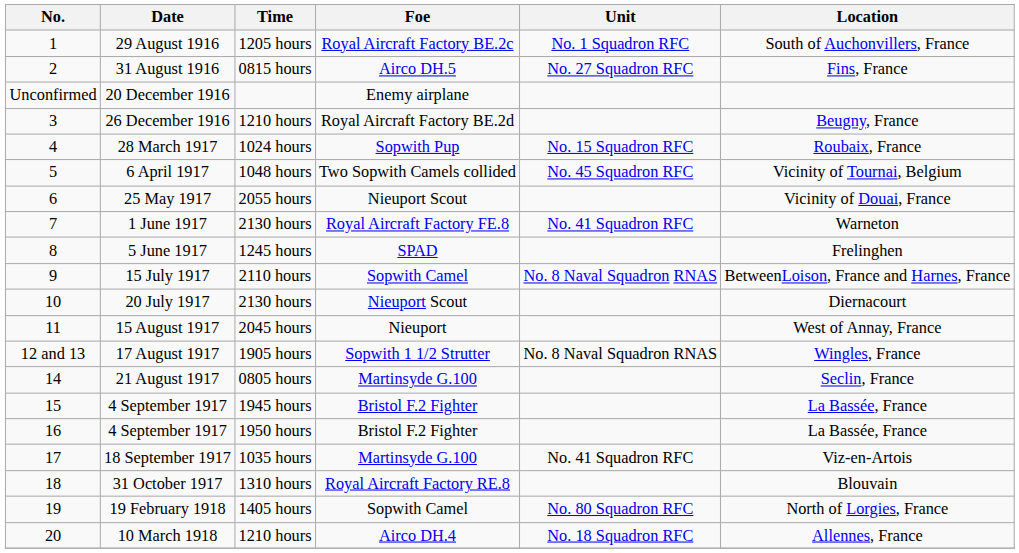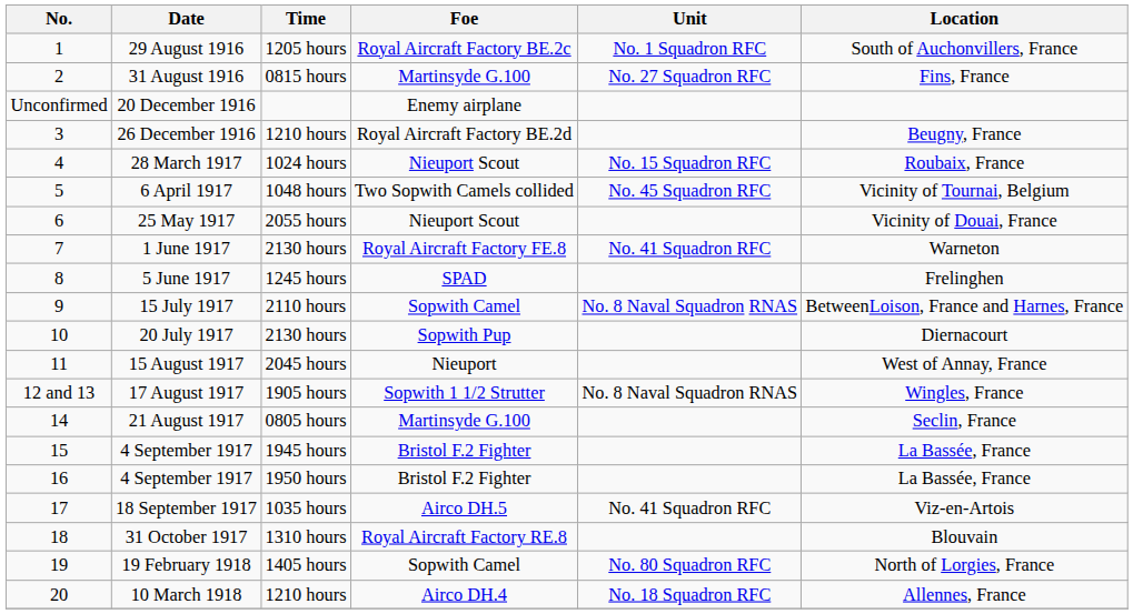 <table class="wikitable" border="1" style="margin: 1em auto 1em auto">
 <tr>
 <th>No.</th>
 <th>Date</th>
 <th>Time</th>
 <th>Foe</th>
 <th>Unit</th>
 <th>Location</th>
 </tr>
 <tr>
 <td align="center">1</td>
 <td align="center">29 August 1916</td>
 <td align="center">1205 hours</td>
 <td align="center"><a href='#'>Royal Aircraft Factory BE.2c</a></td>
 <td align="center"><a href='#'>No. 1 Squadron RFC</a></td>
 <td align="center">South of <a href='#'>Auchonvillers</a>, France</td>
 </tr>
 <tr>
 <td align="center">2</td>
 <td align="center">31 August 1916</td>
 <td align="center">0815 hours</td>
-<td align="center"><a href='#'>Airco DH.5</a></td>
+<td align="center"><a href='#'>Martinsyde G.100</a></td>
 <td align="center"><a href='#'>No. 27 Squadron RFC</a></td>
 <td align="center"><a href='#'>Fins</a>, France</td>
 </tr>
 <tr>
 <td align="center">Unconfirmed</td>
 <td align="center">20 December 1916</td>
 <td align="center"></td>
 <td align="center">Enemy airplane</td>
 <td align="center"></td>
 <td align="center"></td>
 </tr>
 <tr>
 <td align="center">3</td>
 <td align="center">26 December 1916</td>
 <td align="center">1210 hours</td>
 <td align="center">Royal Aircraft Factory BE.2d</td>
 <td align="center"></td>
 <td align="center"><a href='#'>Beugny</a>, France</td>
 </tr>
 <tr>
 <td align="center">4</td>
 <td align="center">28 March 1917</td>
 <td align="center">1024 hours</td>
-<td align="center"><a href='#'>Sopwith Pup</a></td>
+<td align="center"><a href='#'>Nieuport</a> Scout</td>
 <td align="center"><a href='#'>No. 15 Squadron RFC</a></td>
 <td align="center"><a href='#'>Roubaix</a>, France</td>
 </tr>
 <tr>
 <td align="center">5</td>
 <td align="center">6 April 1917</td>
 <td align="center">1048 hours</td>
 <td align="center">Two Sopwith Camels collided</td>
 <td align="center"><a href='#'>No. 45 Squadron RFC</a></td>
 <td align="center">Vicinity of <a href='#'>Tournai</a>, Belgium</td>
 </tr>
 <tr>
 <td align="center">6</td>
 <td align="center">25 May 1917</td>
 <td align="center">2055 hours</td>
 <td align="center">Nieuport Scout</td>
 <td align="center"></td>
 <td align="center">Vicinity of <a href='#'>Douai</a>, France</td>
 </tr>
 <tr>
 <td align="center">7</td>
 <td align="center">1 June 1917</td>
 <td align="center">2130 hours</td>
 <td align="center"><a href='#'>Royal Aircraft Factory FE.8</a></td>
 <td align="center"><a href='#'>No. 41 Squadron RFC</a></td>
 <td align="center">Warneton</td>
 </tr>
 <tr>
 <td align="center">8</td>
 <td align="center">5 June 1917</td>
 <td align="center">1245 hours</td>
 <td align="center"><a href='#'>SPAD</a></td>
 <td align="center"></td>
 <td align="center">Frelinghen</td>
 </tr>
 <tr>
 <td align="center">9</td>
 <td align="center">15 July 1917</td>
 <td align="center">2110 hours</td>
 <td align="center"><a href='#'>Sopwith Camel</a></td>
 <td align="center"><a href='#'>No. 8 Naval Squadron</a> <a href='#'>RNAS</a></td>
 <td align="center">Between<a href='#'>Loison</a>, France and <a href='#'>Harnes</a>, France</td>
 </tr>
 <tr>
 <td align="center">10</td>
 <td align="center">20 July 1917</td>
 <td align="center">2130 hours</td>
-<td align="center"><a href='#'>Nieuport</a> Scout</td>
+<td align="center"><a href='#'>Sopwith Pup</a></td>
 <td align="center"></td>
 <td align="center">Diernacourt</td>
 </tr>
 <tr>
 <td align="center">11</td>
 <td align="center">15 August 1917</td>
 <td align="center">2045 hours</td>
 <td align="center">Nieuport</td>
 <td align="center"></td>
 <td align="center">West of Annay, France</td>
 </tr>
 <tr>
 <td align="center">12 and 13</td>
 <td align="center">17 August 1917</td>
 <td align="center">1905 hours</td>
 <td align="center"><a href='#'>Sopwith 1 1/2 Strutter</a></td>
 <td align="center">No. 8 Naval Squadron RNAS</td>
 <td align="center"><a href='#'>Wingles</a>, France</td>
 </tr>
 <tr>
 <td align="center">14</td>
 <td align="center">21 August 1917</td>
 <td align="center">0805 hours</td>
 <td align="center"><a href='#'>Martinsyde G.100</a></td>
 <td align="center"></td>
 <td align="center"><a href='#'>Seclin</a>, France</td>
 </tr>
 <tr>
 <td align="center">15</td>
 <td align="center">4 September 1917</td>
 <td align="center">1945 hours</td>
 <td align="center"><a href='#'>Bristol F.2 Fighter</a></td>
 <td align="center"></td>
 <td align="center"><a href='#'>La Bassée</a>, France</td>
 </tr>
 <tr>
 <td align="center">16</td>
 <td align="center">4 September 1917</td>
 <td align="center">1950 hours</td>
 <td align="center">Bristol F.2 Fighter</td>
 <td align="center"></td>
 <td align="center">La Bassée, France</td>
 </tr>
 <tr>
 <td align="center">17</td>
 <td align="center">18 September 1917</td>
 <td align="center">1035 hours</td>
-<td align="center"><a href='#'>Martinsyde G.100</a></td>
+<td align="center"><a href='#'>Airco DH.5</a></td>
 <td align="center">No. 41 Squadron RFC</td>
 <td align="center">Viz-en-Artois</td>
 </tr>
 <tr>
 <td align="center">18</td>
 <td align="center">31 October 1917</td>
 <td align="center">1310 hours</td>
 <td align="center"><a href='#'>Royal Aircraft Factory RE.8</a></td>
 <td align="center"></td>
 <td align="center">Blouvain</td>
 </tr>
 <tr>
 <td align="center">19</td>
 <td align="center">19 February 1918</td>
 <td align="center">1405 hours</td>
 <td align="center">Sopwith Camel</td>
 <td align="center"><a href='#'>No. 80 Squadron RFC</a></td>
 <td align="center">North of <a href='#'>Lorgies</a>, France</td>
 </tr>
 <tr>
 <td align="center">20</td>
 <td align="center">10 March 1918</td>
 <td align="center">1210 hours</td>
 <td align="center"><a href='#'>Airco DH.4</a></td>
 <td align="center"><a href='#'>No. 18 Squadron RFC</a></td>
 <td align="center"><a href='#'>Allennes</a>, France</td>
 </tr>
 <tr }>
 </tr>
 </table>
